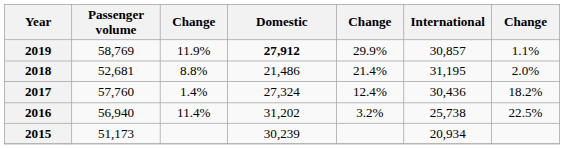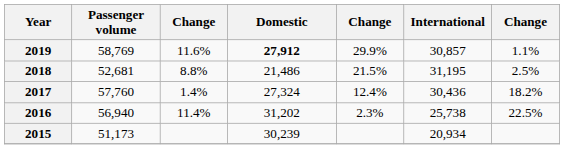 <table class="wikitable sortable">
 <tr>
 <th style="width:75px">Year</th>
 <th style="width:100px">Passenger volume</th>
 <th style="width:75px">Change</th>
 <th style="width:125px">Domestic</th>
 <th style="width:75px">Change</th>
 <th style="width:100px">International</th>
 <th style="width:75px">Change</th>
 </tr>
 <tr style="text-align:center;">
 <th>2019</th>
 <td>58,769</td>
-<td>11.9%</td>
+<td>11.6%</td>
 <td><strong>27,912</strong></td>
 <td>29.9%</td>
 <td>30,857</td>
 <td>1.1%</td>
 </tr>
 <tr style="text-align:center;">
 <th>2018</th>
 <td>52,681</td>
 <td>8.8%</td>
 <td>21,486</td>
-<td>21.4%</td>
+<td>21.5%</td>
 <td>31,195</td>
-<td>2.0%</td>
+<td>2.5%</td>
 </tr>
 <tr style="text-align:center;">
 <th>2017</th>
 <td>57,760</td>
 <td>1.4%</td>
 <td>27,324</td>
 <td>12.4%</td>
 <td>30,436</td>
 <td>18.2%</td>
 </tr>
 <tr style="text-align:center;">
 <th>2016</th>
 <td>56,940</td>
 <td>11.4%</td>
 <td>31,202</td>
-<td>3.2%</td>
+<td>2.3%</td>
 <td>25,738</td>
 <td>22.5%</td>
 </tr>
 <tr style="text-align:center;">
 <th>2015</th>
 <td>51,173</td>
 <td></td>
 <td>30,239</td>
 <td></td>
 <td>20,934</td>
 <td></td>
 </tr>
 <tr style="text-align:center;">
 </tr>
 </table>
